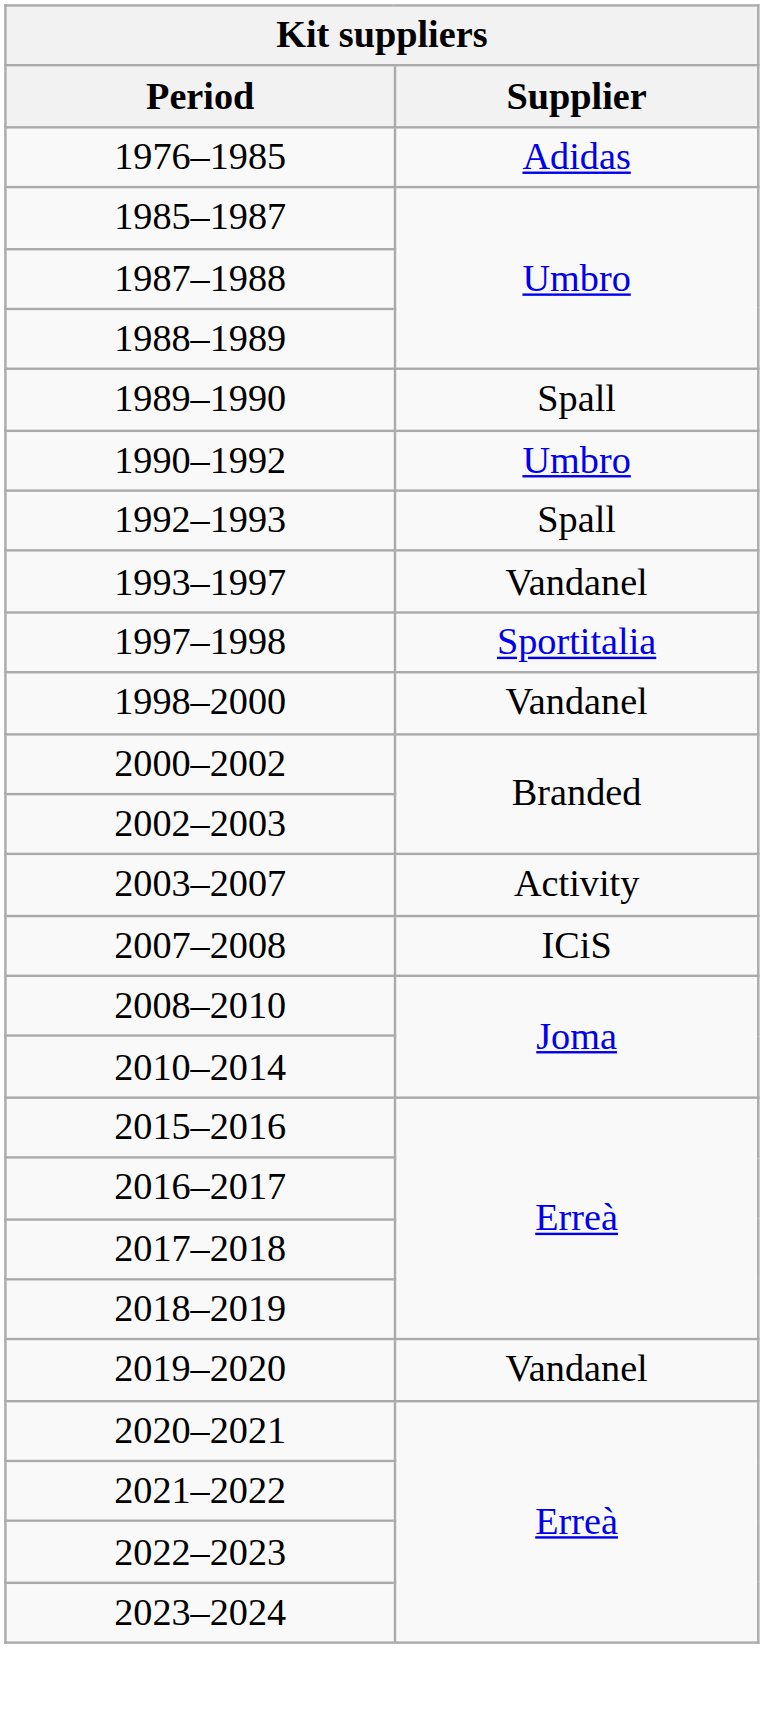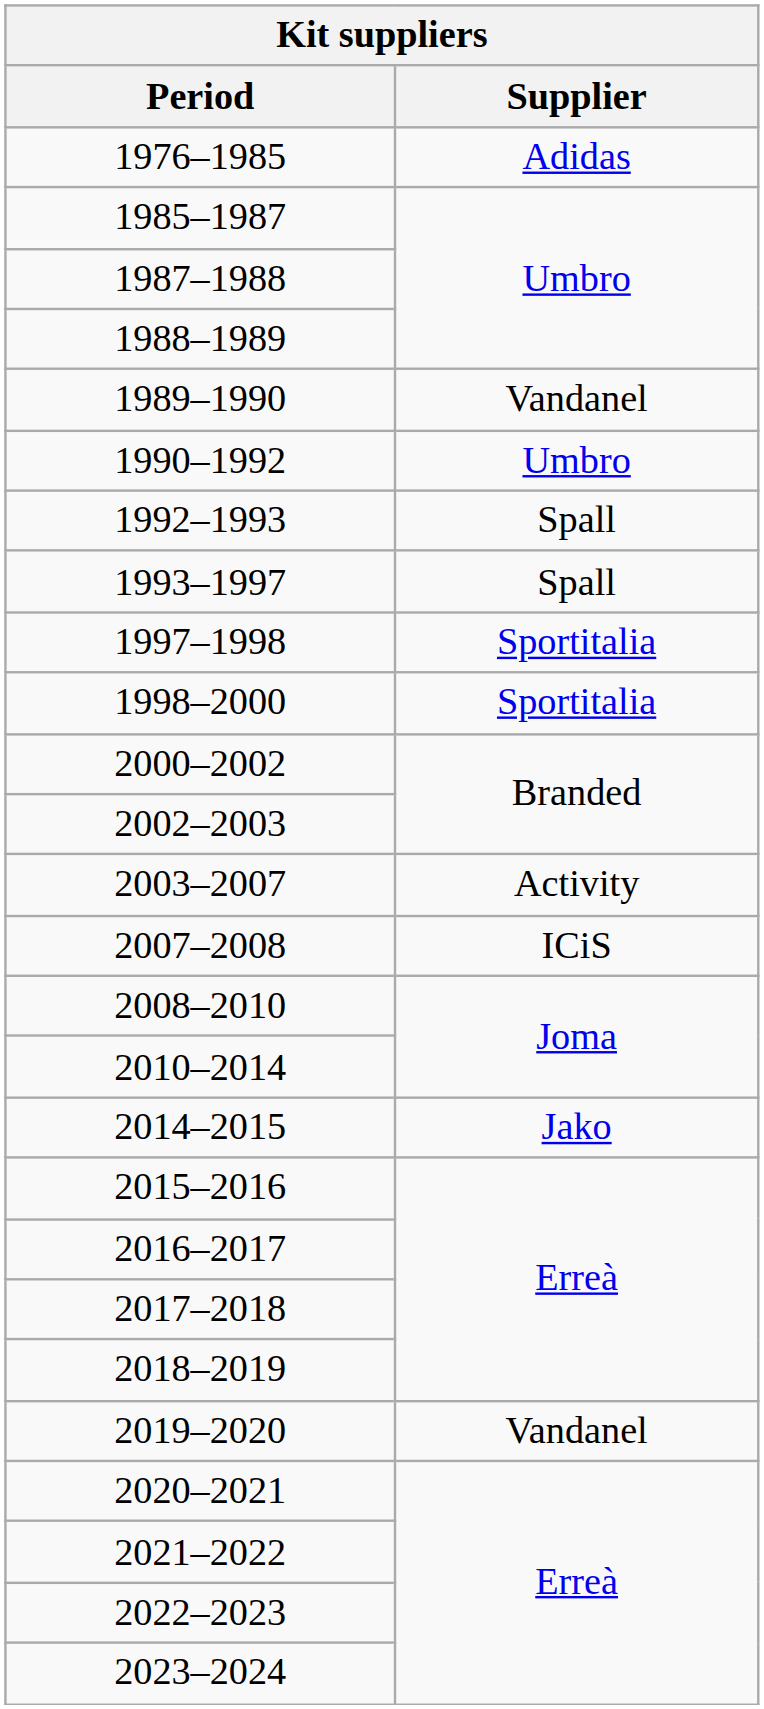 <table class="wikitable collapsible collapsed plainrowheaders" style="width: 25%; text-align: center; margin-left:1em; float: left">
 <tr>
 <th colspan="2">Kit suppliers</th>
 </tr>
 <tr>
 <th>Period</th>
 <th>Supplier</th>
 </tr>
 <tr>
 <td>1976–1985</td>
 <td><a href='#'>Adidas</a></td>
 </tr>
 <tr>
 <td>1985–1987</td>
 <td rowspan="3"><a href='#'>Umbro</a></td>
 </tr>
 <tr>
 <td>1987–1988</td>
 </tr>
 <tr>
 <td>1988–1989</td>
 </tr>
 <tr>
 <td>1989–1990</td>
-<td>Spall</td>
+<td>Vandanel</td>
 </tr>
 <tr>
 <td>1990–1992</td>
 <td><a href='#'>Umbro</a></td>
 </tr>
 <tr>
 <td>1992–1993</td>
 <td>Spall</td>
 </tr>
 <tr>
 <td>1993–1997</td>
-<td>Vandanel</td>
+<td>Spall</td>
 </tr>
 <tr>
 <td>1997–1998</td>
 <td><a href='#'>Sportitalia</a></td>
 </tr>
 <tr>
 <td>1998–2000</td>
-<td>Vandanel</td>
+<td><a href='#'>Sportitalia</a></td>
 </tr>
 <tr>
 <td>2000–2002</td>
 <td rowspan="2">Branded</td>
 </tr>
 <tr>
 <td>2002–2003</td>
 </tr>
 <tr>
 <td>2003–2007</td>
 <td>Activity</td>
 </tr>
 <tr>
 <td>2007–2008</td>
 <td>ICiS</td>
 </tr>
 <tr>
 <td>2008–2010</td>
 <td rowspan="2"><a href='#'>Joma</a></td>
 </tr>
 <tr>
 <td>2010–2014</td>
+</tr>
+<tr>
+<td>2014–2015</td>
+<td><a href='#'>Jako</a></td>
 </tr>
 <tr>
 <td>2015–2016</td>
 <td rowspan="4"><a href='#'>Erreà</a></td>
 </tr>
 <tr>
 <td>2016–2017</td>
 </tr>
 <tr>
 <td>2017–2018</td>
 </tr>
 <tr>
 <td>2018–2019</td>
 </tr>
 <tr>
 <td>2019–2020</td>
 <td>Vandanel</td>
 </tr>
 <tr>
 <td>2020–2021</td>
 <td rowspan="4"><a href='#'>Erreà</a></td>
 </tr>
 <tr>
 <td>2021–2022</td>
 </tr>
 <tr>
 <td>2022–2023</td>
 </tr>
 <tr>
 <td>2023–2024</td>
 </tr>
 </table>
